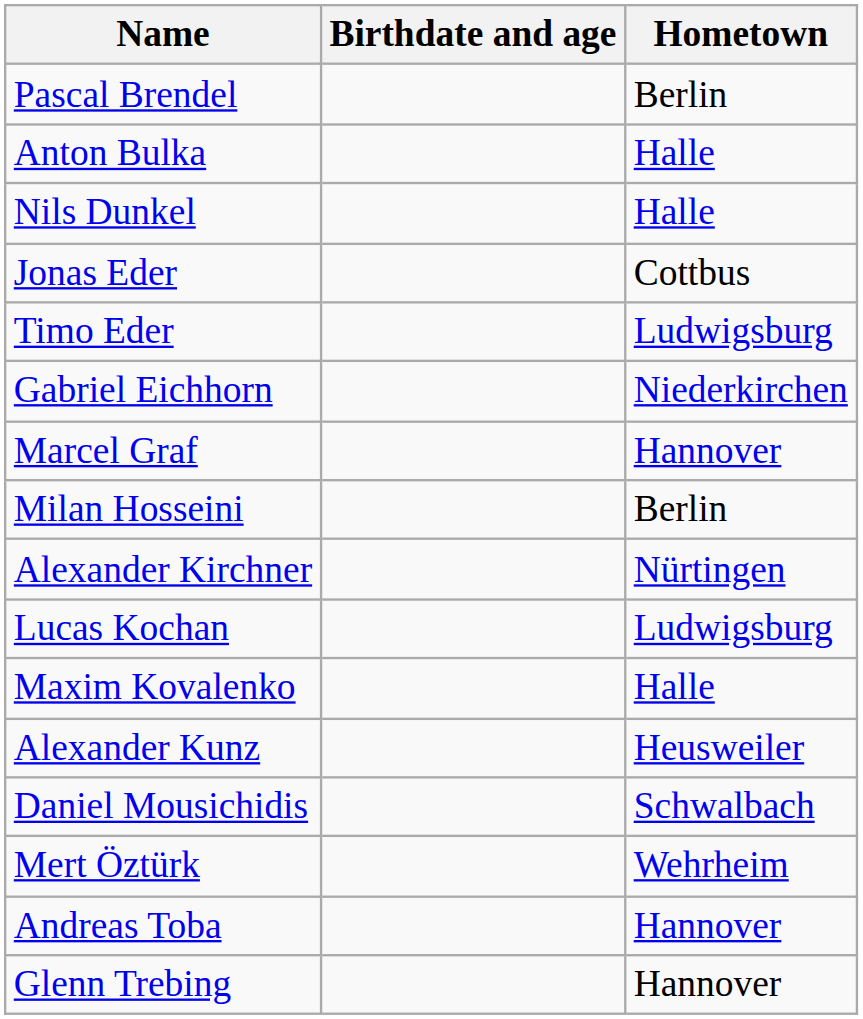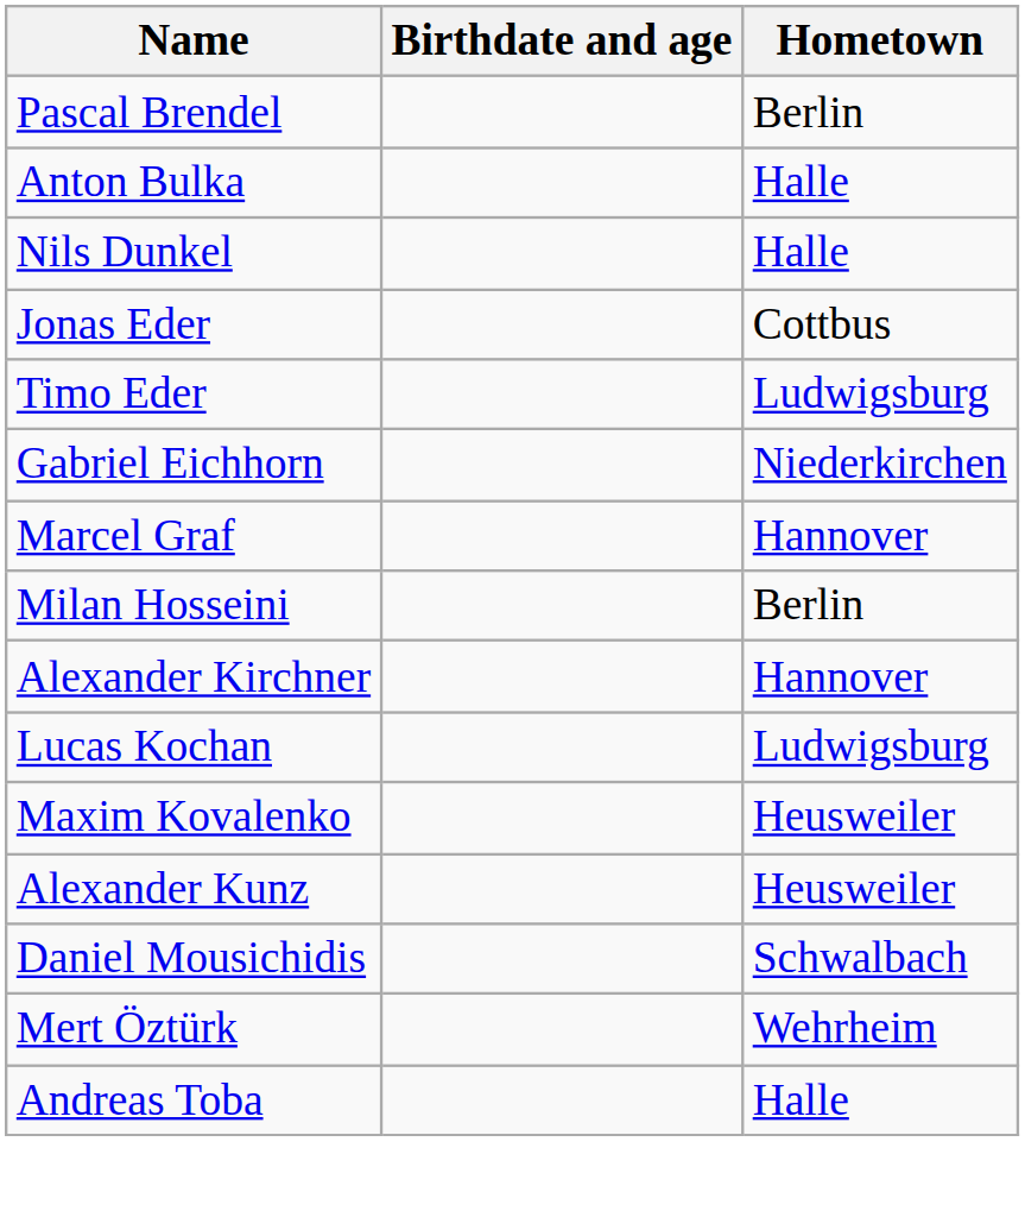 <table class="wikitable sortable">
 <tr>
 <th>Name</th>
 <th>Birthdate and age</th>
 <th>Hometown</th>
 </tr>
 <tr>
 <td><a href='#'>Pascal Brendel</a></td>
 <td></td>
 <td>Berlin</td>
 </tr>
 <tr>
 <td><a href='#'>Anton Bulka</a></td>
 <td></td>
 <td><a href='#'>Halle</a></td>
 </tr>
 <tr>
 <td><a href='#'>Nils Dunkel</a></td>
 <td></td>
 <td><a href='#'>Halle</a></td>
 </tr>
 <tr>
 <td><a href='#'>Jonas Eder</a></td>
 <td></td>
 <td>Cottbus</td>
 </tr>
 <tr>
 <td><a href='#'>Timo Eder</a></td>
 <td></td>
 <td><a href='#'>Ludwigsburg</a></td>
 </tr>
 <tr>
 <td><a href='#'>Gabriel Eichhorn</a></td>
 <td></td>
 <td><a href='#'>Niederkirchen</a></td>
 </tr>
 <tr>
 <td><a href='#'>Marcel Graf</a></td>
 <td></td>
 <td><a href='#'>Hannover</a></td>
 </tr>
 <tr>
 <td><a href='#'>Milan Hosseini</a></td>
 <td></td>
 <td>Berlin</td>
 </tr>
 <tr>
 <td><a href='#'>Alexander Kirchner</a></td>
 <td></td>
-<td><a href='#'>Nürtingen</a></td>
+<td><a href='#'>Hannover</a></td>
 </tr>
 <tr>
 <td><a href='#'>Lucas Kochan</a></td>
 <td></td>
 <td><a href='#'>Ludwigsburg</a></td>
 </tr>
 <tr>
 <td><a href='#'>Maxim Kovalenko</a></td>
 <td></td>
-<td><a href='#'>Halle</a></td>
+<td><a href='#'>Heusweiler</a></td>
 </tr>
 <tr>
 <td><a href='#'>Alexander Kunz</a></td>
 <td></td>
 <td><a href='#'>Heusweiler</a></td>
 </tr>
 <tr>
 <td><a href='#'>Daniel Mousichidis</a></td>
 <td></td>
 <td><a href='#'>Schwalbach</a></td>
 </tr>
 <tr>
 <td><a href='#'>Mert Öztürk</a></td>
 <td></td>
 <td><a href='#'>Wehrheim</a></td>
 </tr>
 <tr>
 <td><a href='#'>Andreas Toba</a></td>
 <td></td>
-<td><a href='#'>Hannover</a></td>
-</tr>
-<tr>
-<td><a href='#'>Glenn Trebing</a></td>
-<td></td>
-<td>Hannover</td>
+<td><a href='#'>Halle</a></td>
 </tr>
 </table>
